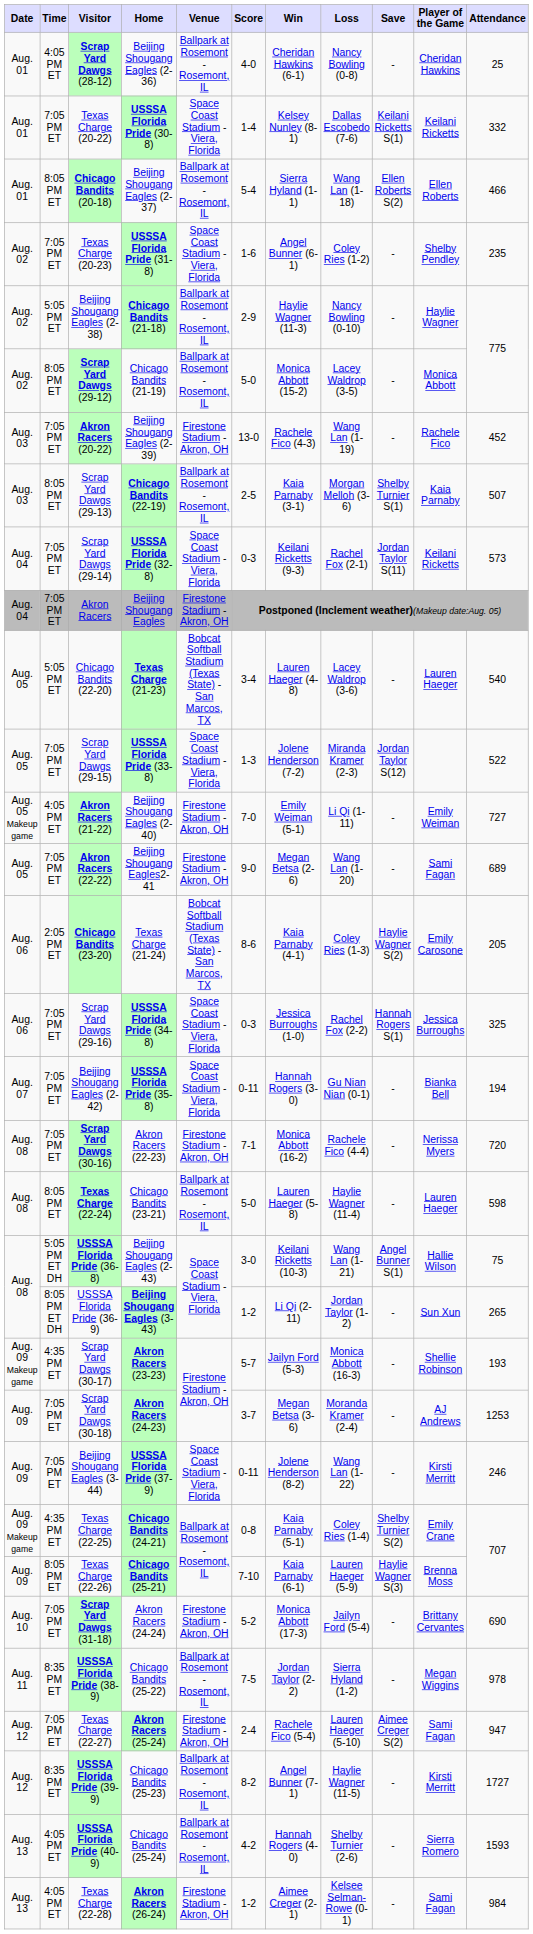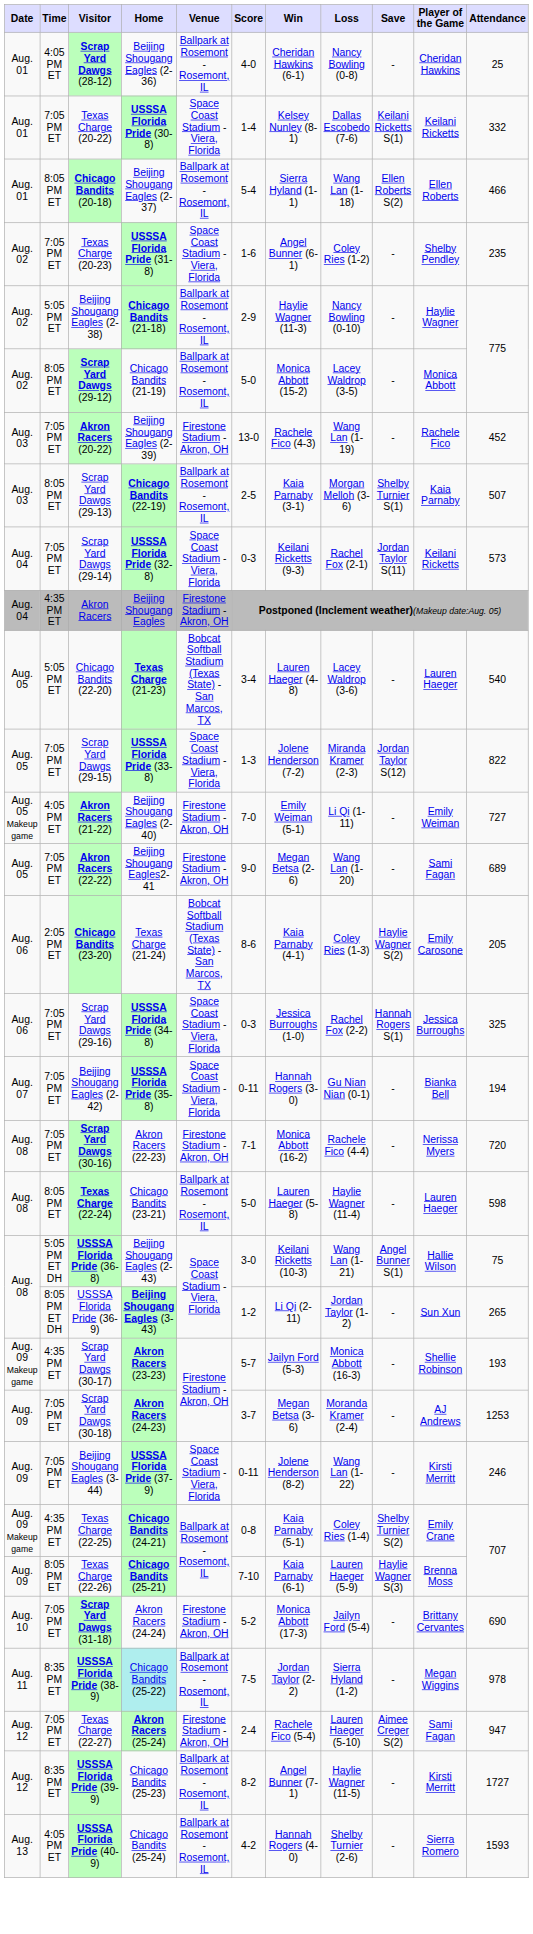 <table class="wikitable"  style="text-align:center;">
 <tr>
 <th style="background:#ddf; width:11%;">Date</th>
 <th style="background:#ddf; width:11%;">Time</th>
 <th style="background:#ddf; width:21%;">Visitor</th>
 <th style="background:#ddf; width:21%;">Home</th>
 <th style="background:#ddf; width:21%;">Venue</th>
 <th style="background:#ddf; width:8%;">Score</th>
 <th style="background:#ddf; width:8%;">Win</th>
 <th style="background:#ddf; width:8%;">Loss</th>
 <th style="background:#ddf; width:8%;">Save</th>
 <th style="background:#ddf; width:8%;">Player of the Game</th>
 <th style="background:#ddf; width:1%;">Attendance</th>
 </tr>
 <tr>
 <td>Aug. 01</td>
 <td>4:05 PM ET</td>
 <td style="background:#bfb;"><strong><a href='#'>Scrap Yard Dawgs</a></strong> (28-12)</td>
 <td><a href='#'>Beijing Shougang Eagles</a> (2-36)</td>
 <td><a href='#'>Ballpark at Rosemont</a> - <a href='#'>Rosemont, IL</a></td>
 <td>4-0</td>
 <td><a href='#'>Cheridan Hawkins</a> (6-1)</td>
 <td><a href='#'>Nancy Bowling</a> (0-8)</td>
 <td>-</td>
 <td><a href='#'>Cheridan Hawkins</a></td>
 <td>25</td>
 </tr>
 <tr>
 <td>Aug. 01</td>
 <td>7:05 PM ET</td>
 <td><a href='#'>Texas Charge</a> (20-22)</td>
 <td style="background:#bfb;"><strong><a href='#'>USSSA Florida Pride</a></strong> (30-8)</td>
 <td><a href='#'>Space Coast Stadium</a> - <a href='#'>Viera, Florida</a></td>
 <td>1-4</td>
 <td><a href='#'>Kelsey Nunley</a> (8-1)</td>
 <td><a href='#'>Dallas Escobedo</a> (7-6)</td>
 <td><a href='#'>Keilani Ricketts</a> S(1)</td>
 <td><a href='#'>Keilani Ricketts</a></td>
 <td>332</td>
 </tr>
 <tr>
 <td>Aug. 01</td>
 <td>8:05 PM ET</td>
 <td style="background:#bfb;"><strong><a href='#'>Chicago Bandits</a></strong> (20-18)</td>
 <td><a href='#'>Beijing Shougang Eagles</a> (2-37)</td>
 <td><a href='#'>Ballpark at Rosemont</a> - <a href='#'>Rosemont, IL</a></td>
 <td>5-4</td>
 <td><a href='#'>Sierra Hyland</a> (1-1)</td>
 <td><a href='#'>Wang Lan</a> (1-18)</td>
 <td><a href='#'>Ellen Roberts</a> S(2)</td>
 <td><a href='#'>Ellen Roberts</a></td>
 <td>466</td>
 </tr>
 <tr>
 <td>Aug. 02</td>
 <td>7:05 PM ET</td>
 <td><a href='#'>Texas Charge</a> (20-23)</td>
 <td style="background:#bfb;"><strong><a href='#'>USSSA Florida Pride</a></strong> (31-8)</td>
 <td><a href='#'>Space Coast Stadium</a> - <a href='#'>Viera, Florida</a></td>
 <td>1-6</td>
 <td><a href='#'>Angel Bunner</a> (6-1)</td>
 <td><a href='#'>Coley Ries</a> (1-2)</td>
 <td>-</td>
 <td><a href='#'>Shelby Pendley</a></td>
 <td>235</td>
 </tr>
 <tr>
 <td>Aug. 02</td>
 <td>5:05 PM ET</td>
 <td><a href='#'>Beijing Shougang Eagles</a> (2-38)</td>
 <td style="background:#bfb;"><strong><a href='#'>Chicago Bandits</a></strong> (21-18)</td>
 <td><a href='#'>Ballpark at Rosemont</a> - <a href='#'>Rosemont, IL</a></td>
 <td>2-9</td>
 <td><a href='#'>Haylie Wagner</a> (11-3)</td>
 <td><a href='#'>Nancy Bowling</a> (0-10)</td>
 <td>-</td>
 <td><a href='#'>Haylie Wagner</a></td>
 <td rowspan=2>775</td>
 </tr>
 <tr>
 <td>Aug. 02</td>
 <td>8:05 PM ET</td>
 <td style="background:#bfb;"><strong><a href='#'>Scrap Yard Dawgs</a></strong> (29-12)</td>
 <td><a href='#'>Chicago Bandits</a> (21-19)</td>
 <td><a href='#'>Ballpark at Rosemont</a> - <a href='#'>Rosemont, IL</a></td>
 <td>5-0</td>
 <td><a href='#'>Monica Abbott</a> (15-2)</td>
 <td><a href='#'>Lacey Waldrop</a> (3-5)</td>
 <td>-</td>
 <td><a href='#'>Monica Abbott</a></td>
 </tr>
 <tr>
 <td>Aug. 03</td>
 <td>7:05 PM ET</td>
 <td style="background:#bfb;"><strong><a href='#'>Akron Racers</a></strong> (20-22)</td>
 <td><a href='#'>Beijing Shougang Eagles</a> (2-39)</td>
 <td><a href='#'>Firestone Stadium</a> - <a href='#'>Akron, OH</a></td>
 <td>13-0</td>
 <td><a href='#'>Rachele Fico</a> (4-3)</td>
 <td><a href='#'>Wang Lan</a> (1-19)</td>
 <td>-</td>
 <td><a href='#'>Rachele Fico</a></td>
 <td>452</td>
 </tr>
 <tr>
 <td>Aug. 03</td>
 <td>8:05 PM ET</td>
 <td><a href='#'>Scrap Yard Dawgs</a> (29-13)</td>
 <td style="background:#bfb;"><strong><a href='#'>Chicago Bandits</a></strong> (22-19)</td>
 <td><a href='#'>Ballpark at Rosemont</a> - <a href='#'>Rosemont, IL</a></td>
 <td>2-5</td>
 <td><a href='#'>Kaia Parnaby</a> (3-1)</td>
 <td><a href='#'>Morgan Melloh</a> (3-6)</td>
 <td><a href='#'>Shelby Turnier</a> S(1)</td>
 <td><a href='#'>Kaia Parnaby</a></td>
 <td>507</td>
 </tr>
 <tr>
 <td>Aug. 04</td>
 <td>7:05 PM ET</td>
 <td><a href='#'>Scrap Yard Dawgs</a> (29-14)</td>
 <td style="background:#bfb;"><strong><a href='#'>USSSA Florida Pride</a></strong> (32-8)</td>
 <td><a href='#'>Space Coast Stadium</a> - <a href='#'>Viera, Florida</a></td>
 <td>0-3</td>
 <td><a href='#'>Keilani Ricketts</a> (9-3)</td>
 <td><a href='#'>Rachel Fox</a> (2-1)</td>
 <td><a href='#'>Jordan Taylor</a> S(11)</td>
 <td><a href='#'>Keilani Ricketts</a></td>
 <td>573</td>
 </tr>
 <tr style="background:#bbb">
 <td>Aug. 04</td>
-<td>7:05 PM ET</td>
+<td>4:35 PM ET</td>
 <td><a href='#'>Akron Racers</a></td>
 <td><a href='#'>Beijing Shougang Eagles</a></td>
 <td><a href='#'>Firestone Stadium</a> - <a href='#'>Akron, OH</a></td>
 <td colspan="6"><strong>Postponed (Inclement weather)</strong><small><em>(Makeup date:Aug. 05)</em></small></td>
 </tr>
 <tr>
 <td>Aug. 05</td>
 <td>5:05 PM ET</td>
 <td><a href='#'>Chicago Bandits</a> (22-20)</td>
 <td style="background:#bfb;"><strong><a href='#'>Texas Charge</a></strong> (21-23)</td>
 <td><a href='#'>Bobcat Softball Stadium (Texas State)</a> - <a href='#'>San Marcos, TX</a></td>
 <td>3-4</td>
 <td><a href='#'>Lauren Haeger</a> (4-8)</td>
 <td><a href='#'>Lacey Waldrop</a> (3-6)</td>
 <td>-</td>
 <td><a href='#'>Lauren Haeger</a></td>
 <td>540</td>
 </tr>
 <tr>
 <td>Aug. 05</td>
 <td>7:05 PM ET</td>
 <td><a href='#'>Scrap Yard Dawgs</a> (29-15)</td>
 <td style="background:#bfb;"><strong><a href='#'>USSSA Florida Pride</a></strong> (33-8)</td>
 <td><a href='#'>Space Coast Stadium</a> - <a href='#'>Viera, Florida</a></td>
 <td>1-3</td>
 <td><a href='#'>Jolene Henderson</a> (7-2)</td>
 <td><a href='#'>Miranda Kramer</a> (2-3)</td>
 <td><a href='#'>Jordan Taylor</a> S(12)</td>
 <td></td>
-<td>522</td>
+<td>822</td>
 </tr>
 <tr>
 <td>Aug. 05<br><small>Makeup game</small></td>
 <td>4:05 PM ET</td>
 <td style="background:#bfb;"><strong><a href='#'>Akron Racers</a></strong> (21-22)</td>
 <td><a href='#'>Beijing Shougang Eagles</a> (2-40)</td>
 <td><a href='#'>Firestone Stadium</a> - <a href='#'>Akron, OH</a></td>
 <td>7-0</td>
 <td><a href='#'>Emily Weiman</a> (5-1)</td>
 <td><a href='#'>Li Qi</a> (1-11)</td>
 <td>-</td>
 <td><a href='#'>Emily Weiman</a></td>
 <td>727</td>
 </tr>
 <tr>
 <td>Aug. 05</td>
 <td>7:05 PM ET</td>
 <td style="background:#bfb;"><strong><a href='#'>Akron Racers</a></strong> (22-22)</td>
 <td><a href='#'>Beijing Shougang Eagles</a>2-41</td>
 <td><a href='#'>Firestone Stadium</a> - <a href='#'>Akron, OH</a></td>
 <td>9-0</td>
 <td><a href='#'>Megan Betsa</a> (2-6)</td>
 <td><a href='#'>Wang Lan</a> (1-20)</td>
 <td>-</td>
 <td><a href='#'>Sami Fagan</a></td>
 <td>689</td>
 </tr>
 <tr>
 <td>Aug. 06</td>
 <td>2:05 PM ET</td>
 <td style="background:#bfb;"><strong><a href='#'>Chicago Bandits</a></strong> (23-20)</td>
 <td><a href='#'>Texas Charge</a> (21-24)</td>
 <td><a href='#'>Bobcat Softball Stadium (Texas State)</a> - <a href='#'>San Marcos, TX</a></td>
 <td>8-6</td>
 <td><a href='#'>Kaia Parnaby</a> (4-1)</td>
 <td><a href='#'>Coley Ries</a> (1-3)</td>
 <td><a href='#'>Haylie Wagner</a> S(2)</td>
 <td><a href='#'>Emily Carosone </a></td>
 <td>205</td>
 </tr>
 <tr>
 <td>Aug. 06</td>
 <td>7:05 PM ET</td>
 <td><a href='#'>Scrap Yard Dawgs</a> (29-16)</td>
 <td style="background:#bfb;"><strong><a href='#'>USSSA Florida Pride</a></strong> (34-8)</td>
 <td><a href='#'>Space Coast Stadium</a> - <a href='#'>Viera, Florida</a></td>
 <td>0-3</td>
 <td><a href='#'>Jessica Burroughs</a> (1-0)</td>
 <td><a href='#'>Rachel Fox</a> (2-2)</td>
 <td><a href='#'>Hannah Rogers</a> S(1)</td>
 <td><a href='#'>Jessica Burroughs</a></td>
 <td>325</td>
 </tr>
 <tr>
 <td>Aug. 07</td>
 <td>7:05 PM ET</td>
 <td><a href='#'>Beijing Shougang Eagles</a> (2-42)</td>
 <td style="background:#bfb;"><strong><a href='#'>USSSA Florida Pride</a></strong> (35-8)</td>
 <td><a href='#'>Space Coast Stadium</a> - <a href='#'>Viera, Florida</a></td>
 <td>0-11</td>
 <td><a href='#'>Hannah Rogers</a> (3-0)</td>
 <td><a href='#'>Gu Nian Nian</a> (0-1)</td>
 <td>-</td>
 <td><a href='#'>Bianka Bell</a></td>
 <td>194</td>
 </tr>
 <tr>
 <td>Aug. 08</td>
 <td>7:05 PM ET</td>
 <td style="background:#bfb;"><strong><a href='#'>Scrap Yard Dawgs</a></strong> (30-16)</td>
 <td><a href='#'>Akron Racers</a> (22-23)</td>
 <td><a href='#'>Firestone Stadium</a> - <a href='#'>Akron, OH</a></td>
 <td>7-1</td>
 <td><a href='#'>Monica Abbott</a> (16-2)</td>
 <td><a href='#'>Rachele Fico</a> (4-4)</td>
 <td>-</td>
 <td><a href='#'>Nerissa Myers</a></td>
 <td>720</td>
 </tr>
 <tr>
 <td>Aug. 08</td>
 <td>8:05 PM ET</td>
 <td style="background:#bfb;"><strong><a href='#'>Texas Charge</a></strong> (22-24)</td>
 <td><a href='#'>Chicago Bandits</a> (23-21)</td>
 <td><a href='#'>Ballpark at Rosemont</a> - <a href='#'>Rosemont, IL</a></td>
 <td>5-0</td>
 <td><a href='#'>Lauren Haeger</a> (5-8)</td>
 <td><a href='#'>Haylie Wagner</a> (11-4)</td>
 <td>-</td>
 <td><a href='#'>Lauren Haeger</a></td>
 <td>598</td>
 </tr>
 <tr>
 <td rowspan=2>Aug. 08</td>
 <td>5:05 PM ET DH</td>
 <td style="background:#bfb;"><strong><a href='#'>USSSA Florida Pride</a></strong> (36-8)</td>
 <td><a href='#'>Beijing Shougang Eagles</a> (2-43)</td>
 <td rowspan=2><a href='#'>Space Coast Stadium</a> - <a href='#'>Viera, Florida</a></td>
 <td>3-0</td>
 <td><a href='#'>Keilani Ricketts</a> (10-3)</td>
 <td><a href='#'>Wang Lan</a> (1-21)</td>
 <td><a href='#'>Angel Bunner</a> S(1)</td>
 <td><a href='#'>Hallie Wilson</a></td>
 <td>75</td>
 </tr>
 <tr>
 <td>8:05 PM ET DH</td>
 <td><a href='#'>USSSA Florida Pride</a> (36-9)</td>
 <td style="background:#bfb;"><strong><a href='#'>Beijing Shougang Eagles</a></strong> (3-43)</td>
 <td>1-2</td>
 <td><a href='#'>Li Qi</a> (2-11)</td>
 <td><a href='#'>Jordan Taylor</a> (1-2)</td>
 <td>-</td>
 <td><a href='#'>Sun Xun</a></td>
 <td>265</td>
 </tr>
 <tr>
 <td>Aug. 09<br><small>Makeup game</small></td>
 <td>4:35 PM ET</td>
 <td><a href='#'>Scrap Yard Dawgs</a> (30-17)</td>
 <td style="background:#bfb;"><strong><a href='#'>Akron Racers</a></strong> (23-23)</td>
 <td rowspan=2><a href='#'>Firestone Stadium</a> - <a href='#'>Akron, OH</a></td>
 <td>5-7</td>
 <td><a href='#'>Jailyn Ford</a> (5-3)</td>
 <td><a href='#'>Monica Abbott</a> (16-3)</td>
 <td>-</td>
 <td><a href='#'>Shellie Robinson</a></td>
 <td>193</td>
 </tr>
 <tr>
 <td>Aug. 09</td>
 <td>7:05 PM ET</td>
 <td><a href='#'>Scrap Yard Dawgs</a> (30-18)</td>
 <td style="background:#bfb;"><strong><a href='#'>Akron Racers</a></strong> (24-23)</td>
 <td>3-7</td>
 <td><a href='#'>Megan Betsa</a> (3-6)</td>
 <td><a href='#'>Moranda Kramer</a> (2-4)</td>
 <td>-</td>
 <td><a href='#'>AJ Andrews</a></td>
 <td>1253</td>
 </tr>
 <tr>
 <td>Aug. 09</td>
 <td>7:05 PM ET</td>
 <td><a href='#'>Beijing Shougang Eagles</a> (3-44)</td>
 <td style="background:#bfb;"><strong><a href='#'>USSSA Florida Pride</a></strong> (37-9)</td>
 <td><a href='#'>Space Coast Stadium</a> - <a href='#'>Viera, Florida</a></td>
 <td>0-11</td>
 <td><a href='#'>Jolene Henderson</a> (8-2)</td>
 <td><a href='#'>Wang Lan</a> (1-22)</td>
 <td>-</td>
 <td><a href='#'>Kirsti Merritt</a></td>
 <td>246</td>
 </tr>
 <tr>
 <td>Aug. 09<br><small>Makeup game</small></td>
 <td>4:35 PM ET</td>
 <td><a href='#'>Texas Charge</a> (22-25)</td>
 <td style="background:#bfb;"><strong><a href='#'>Chicago Bandits</a></strong> (24-21)</td>
 <td rowspan=2><a href='#'>Ballpark at Rosemont</a> - <a href='#'>Rosemont, IL</a></td>
 <td>0-8</td>
 <td><a href='#'>Kaia Parnaby</a> (5-1)</td>
 <td><a href='#'>Coley Ries</a> (1-4)</td>
 <td><a href='#'>Shelby Turnier</a> S(2)</td>
 <td><a href='#'>Emily Crane</a></td>
 <td rowspan=2>707</td>
 </tr>
 <tr>
 <td>Aug. 09</td>
 <td>8:05 PM ET</td>
 <td><a href='#'>Texas Charge</a> (22-26)</td>
 <td style="background:#bfb;"><strong><a href='#'>Chicago Bandits</a></strong> (25-21)</td>
 <td>7-10</td>
 <td><a href='#'>Kaia Parnaby</a> (6-1)</td>
 <td><a href='#'>Lauren Haeger</a> (5-9)</td>
 <td><a href='#'>Haylie Wagner</a> S(3)</td>
 <td><a href='#'>Brenna Moss</a></td>
 </tr>
 <tr>
 <td>Aug. 10</td>
 <td>7:05 PM ET</td>
 <td style="background:#bfb;"><strong><a href='#'>Scrap Yard Dawgs</a></strong> (31-18)</td>
 <td><a href='#'>Akron Racers</a> (24-24)</td>
 <td><a href='#'>Firestone Stadium</a> - <a href='#'>Akron, OH</a></td>
 <td>5-2</td>
 <td><a href='#'>Monica Abbott</a> (17-3)</td>
 <td><a href='#'>Jailyn Ford</a> (5-4)</td>
 <td>-</td>
 <td><a href='#'>Brittany Cervantes</a></td>
 <td>690</td>
 </tr>
 <tr>
 <td>Aug. 11</td>
 <td>8:35 PM ET</td>
 <td style="background:#bfb;"><strong><a href='#'>USSSA Florida Pride</a></strong> (38-9)</td>
-<td><a href='#'>Chicago Bandits</a> (25-22)</td>
+<td style="background: paleturquoise;"><a href='#'>Chicago Bandits</a> (25-22)</td>
 <td><a href='#'>Ballpark at Rosemont</a> - <a href='#'>Rosemont, IL</a></td>
 <td>7-5</td>
 <td><a href='#'>Jordan Taylor</a> (2-2)</td>
 <td><a href='#'>Sierra Hyland</a> (1-2)</td>
 <td>-</td>
 <td><a href='#'>Megan Wiggins</a></td>
 <td>978</td>
 </tr>
 <tr>
 <td>Aug. 12</td>
 <td>7:05 PM ET</td>
 <td><a href='#'>Texas Charge</a> (22-27)</td>
 <td style="background:#bfb;"><strong><a href='#'>Akron Racers</a></strong> (25-24)</td>
 <td><a href='#'>Firestone Stadium</a> - <a href='#'>Akron, OH</a></td>
 <td>2-4</td>
 <td><a href='#'>Rachele Fico</a> (5-4)</td>
 <td><a href='#'>Lauren Haeger</a> (5-10)</td>
 <td><a href='#'>Aimee Creger</a> S(2)</td>
 <td><a href='#'>Sami Fagan</a></td>
 <td>947</td>
 </tr>
 <tr>
 <td>Aug. 12</td>
 <td>8:35 PM ET</td>
 <td style="background:#bfb;"><strong><a href='#'>USSSA Florida Pride</a></strong> (39-9)</td>
 <td><a href='#'>Chicago Bandits</a> (25-23)</td>
 <td><a href='#'>Ballpark at Rosemont</a> - <a href='#'>Rosemont, IL</a></td>
 <td>8-2</td>
 <td><a href='#'>Angel Bunner</a> (7-1)</td>
 <td><a href='#'>Haylie Wagner</a> (11-5)</td>
 <td>-</td>
 <td><a href='#'>Kirsti Merritt</a></td>
 <td>1727</td>
 </tr>
 <tr>
 <td>Aug. 13</td>
 <td>4:05 PM ET</td>
 <td style="background:#bfb;"><strong><a href='#'>USSSA Florida Pride</a></strong> (40-9)</td>
 <td><a href='#'>Chicago Bandits</a> (25-24)</td>
 <td><a href='#'>Ballpark at Rosemont</a> - <a href='#'>Rosemont, IL</a></td>
 <td>4-2</td>
 <td><a href='#'>Hannah Rogers</a> (4-0)</td>
 <td><a href='#'>Shelby Turnier</a> (2-6)</td>
 <td>-</td>
 <td><a href='#'>Sierra Romero</a></td>
 <td>1593</td>
 </tr>
-<tr>
-<td>Aug. 13</td>
-<td>4:05 PM ET</td>
-<td><a href='#'>Texas Charge</a> (22-28)</td>
-<td style="background:#bfb;"><strong><a href='#'>Akron Racers</a></strong> (26-24)</td>
-<td><a href='#'>Firestone Stadium</a> - <a href='#'>Akron, OH</a></td>
-<td>1-2</td>
-<td><a href='#'>Aimee Creger</a> (2-1)</td>
-<td><a href='#'>Kelsee Selman-Rowe</a> (0-1)</td>
-<td>-</td>
-<td><a href='#'>Sami Fagan</a></td>
-<td>984</td>
-</tr>
 </table>
